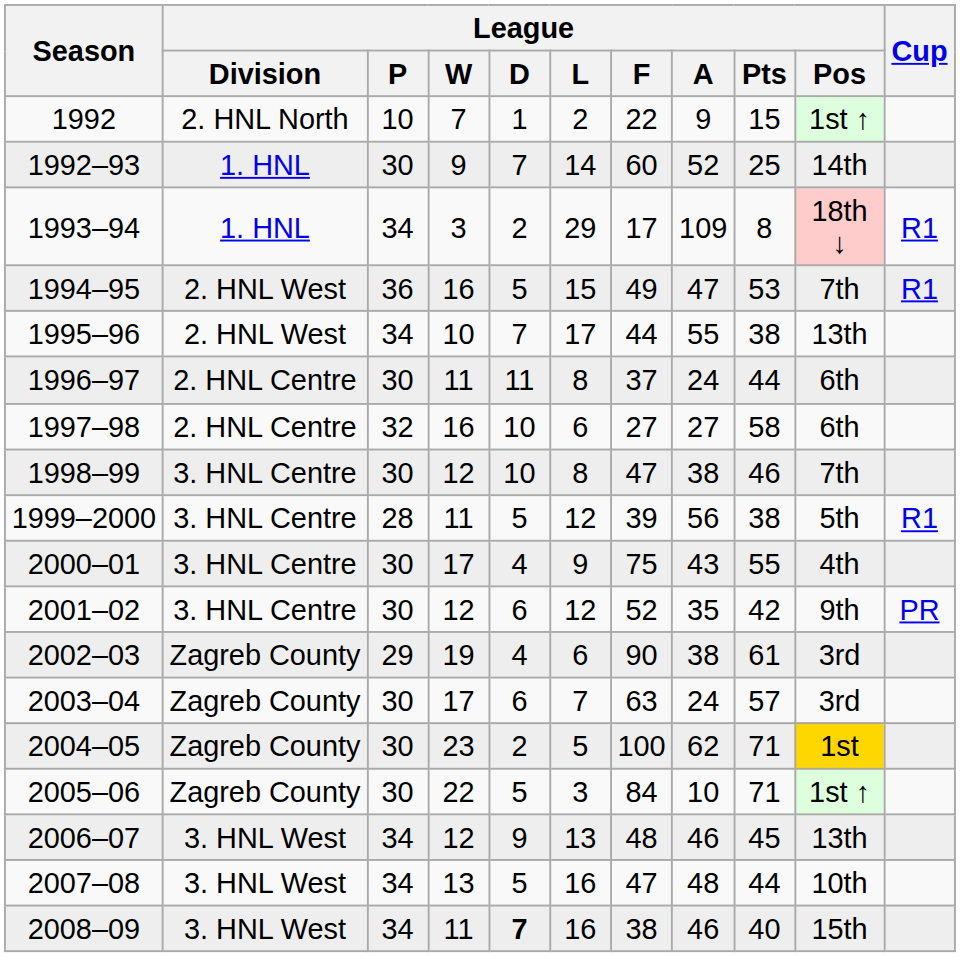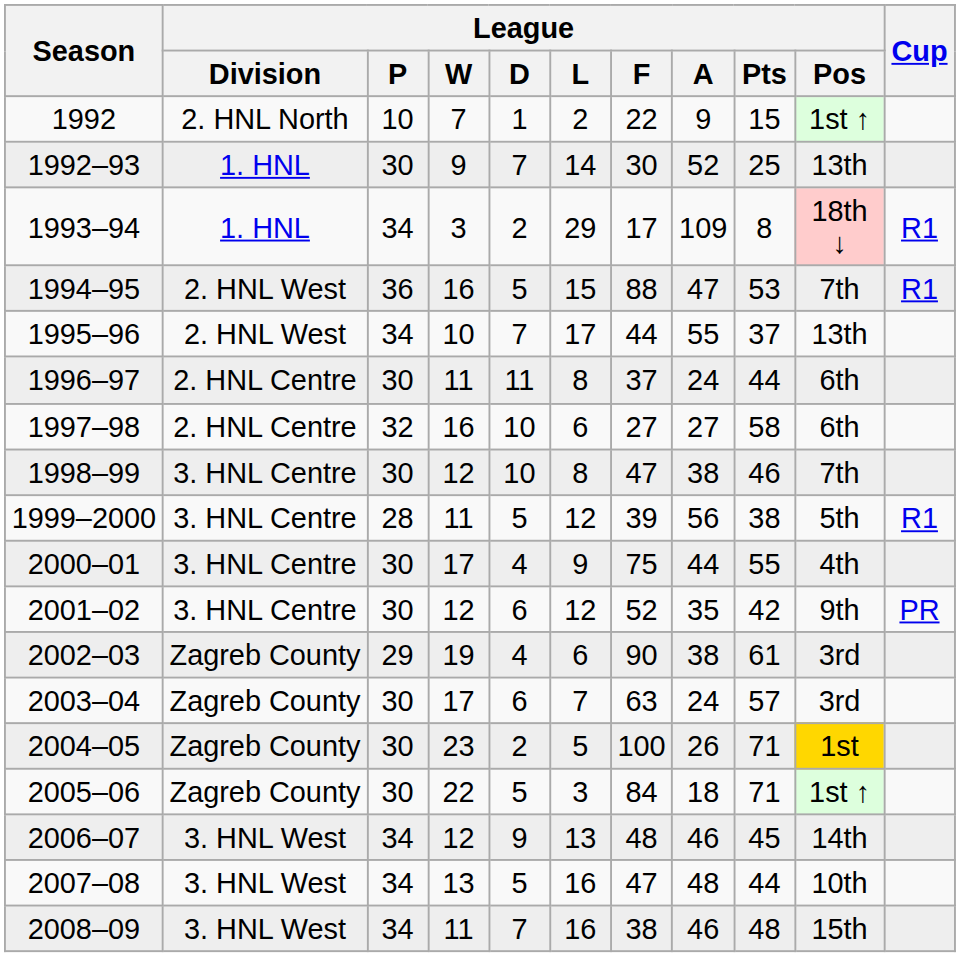 <table class="wikitable" style="font-size:95%; text-align: center;">
 <tr>
 <th rowspan=2>Season</th>
 <th colspan=9>League</th>
 <th rowspan=2 width="30"><a href='#'>Cup</a></th>
 </tr>
 <tr>
 <th>Division</th>
 <th width="25">P</th>
 <th width="25">W</th>
 <th width="25">D</th>
 <th width="25">L</th>
 <th width="25">F</th>
 <th width="25">A</th>
 <th width="25">Pts</th>
 <th width="40">Pos</th>
 </tr>
 <tr>
 <td>1992</td>
 <td>2. HNL North</td>
 <td>10</td>
 <td>7</td>
 <td>1</td>
 <td>2</td>
 <td>22</td>
 <td>9</td>
 <td>15</td>
 <td bgcolor="#DDFFDD">1st ↑</td>
 <td></td>
 </tr>
 <tr bgcolor=#EEEEEE>
 <td>1992–93</td>
 <td><a href='#'>1. HNL</a></td>
 <td>30</td>
 <td>9</td>
 <td>7</td>
 <td>14</td>
-<td>60</td>
+<td>30</td>
 <td>52</td>
 <td>25</td>
-<td>14th</td>
+<td>13th</td>
 <td></td>
 </tr>
 <tr>
 <td>1993–94</td>
 <td><a href='#'>1. HNL</a></td>
 <td>34</td>
 <td>3</td>
 <td>2</td>
 <td>29</td>
 <td>17</td>
 <td>109</td>
 <td>8</td>
 <td bgcolor="#FFCCCC">18th ↓</td>
 <td><a href='#'>R1</a></td>
 </tr>
 <tr bgcolor=#EEEEEE>
 <td>1994–95</td>
 <td>2. HNL West</td>
 <td>36</td>
 <td>16</td>
 <td>5</td>
 <td>15</td>
-<td>49</td>
+<td>88</td>
 <td>47</td>
 <td>53</td>
 <td>7th</td>
 <td><a href='#'>R1</a></td>
 </tr>
 <tr>
 <td>1995–96</td>
 <td>2. HNL West</td>
 <td>34</td>
 <td>10</td>
 <td>7</td>
 <td>17</td>
 <td>44</td>
 <td>55</td>
-<td>38</td>
+<td>37</td>
 <td>13th</td>
 <td></td>
 </tr>
 <tr bgcolor=#EEEEEE>
 <td>1996–97</td>
 <td>2. HNL Centre</td>
 <td>30</td>
 <td>11</td>
 <td>11</td>
 <td>8</td>
 <td>37</td>
 <td>24</td>
 <td>44</td>
 <td>6th</td>
 <td></td>
 </tr>
 <tr>
 <td>1997–98</td>
 <td>2. HNL Centre</td>
 <td>32</td>
 <td>16</td>
 <td>10</td>
 <td>6</td>
 <td>27</td>
 <td>27</td>
 <td>58</td>
 <td>6th</td>
 <td></td>
 </tr>
 <tr bgcolor=#EEEEEE>
 <td>1998–99</td>
 <td>3. HNL Centre</td>
 <td>30</td>
 <td>12</td>
 <td>10</td>
 <td>8</td>
 <td>47</td>
 <td>38</td>
 <td>46</td>
 <td>7th</td>
 <td></td>
 </tr>
 <tr>
 <td>1999–2000</td>
 <td>3. HNL Centre</td>
 <td>28</td>
 <td>11</td>
 <td>5</td>
 <td>12</td>
 <td>39</td>
 <td>56</td>
 <td>38</td>
 <td>5th</td>
 <td><a href='#'>R1</a></td>
 </tr>
 <tr bgcolor=#EEEEEE>
 <td>2000–01</td>
 <td>3. HNL Centre</td>
 <td>30</td>
 <td>17</td>
 <td>4</td>
 <td>9</td>
 <td>75</td>
-<td>43</td>
+<td>44</td>
 <td>55</td>
 <td>4th</td>
 <td></td>
 </tr>
 <tr>
 <td>2001–02</td>
 <td>3. HNL Centre</td>
 <td>30</td>
 <td>12</td>
 <td>6</td>
 <td>12</td>
 <td>52</td>
 <td>35</td>
 <td>42</td>
 <td>9th</td>
 <td><a href='#'>PR</a></td>
 </tr>
 <tr bgcolor=#EEEEEE>
 <td>2002–03</td>
 <td>Zagreb County</td>
 <td>29</td>
 <td>19</td>
 <td>4</td>
 <td>6</td>
 <td>90</td>
 <td>38</td>
 <td>61</td>
 <td>3rd</td>
 <td></td>
 </tr>
 <tr>
 <td>2003–04</td>
 <td>Zagreb County</td>
 <td>30</td>
 <td>17</td>
 <td>6</td>
 <td>7</td>
 <td>63</td>
 <td>24</td>
 <td>57</td>
 <td>3rd</td>
 <td></td>
 </tr>
 <tr bgcolor=#EEEEEE>
 <td>2004–05</td>
 <td>Zagreb County</td>
 <td>30</td>
 <td>23</td>
 <td>2</td>
 <td>5</td>
 <td>100</td>
-<td>62</td>
+<td>26</td>
 <td>71</td>
 <td bgcolor="gold">1st</td>
 <td></td>
 </tr>
 <tr>
 <td>2005–06</td>
 <td>Zagreb County</td>
 <td>30</td>
 <td>22</td>
 <td>5</td>
 <td>3</td>
 <td>84</td>
-<td>10</td>
+<td>18</td>
 <td>71</td>
 <td bgcolor="#DDFFDD">1st ↑</td>
 <td></td>
 </tr>
 <tr bgcolor=#EEEEEE>
 <td>2006–07</td>
 <td>3. HNL West</td>
 <td>34</td>
 <td>12</td>
 <td>9</td>
 <td>13</td>
 <td>48</td>
 <td>46</td>
 <td>45</td>
-<td>13th</td>
+<td>14th</td>
 <td></td>
 </tr>
 <tr>
 <td>2007–08</td>
 <td>3. HNL West</td>
 <td>34</td>
 <td>13</td>
 <td>5</td>
 <td>16</td>
 <td>47</td>
 <td>48</td>
 <td>44</td>
 <td>10th</td>
 <td></td>
 </tr>
 <tr bgcolor=#EEEEEE>
 <td>2008–09</td>
 <td>3. HNL West</td>
 <td>34</td>
 <td>11</td>
-<td><strong>7</strong></td>
+<td>7</td>
 <td>16</td>
 <td>38</td>
 <td>46</td>
-<td>40</td>
+<td>48</td>
 <td>15th</td>
 <td></td>
 </tr>
 </table>
